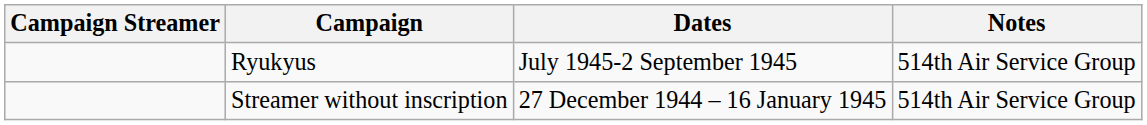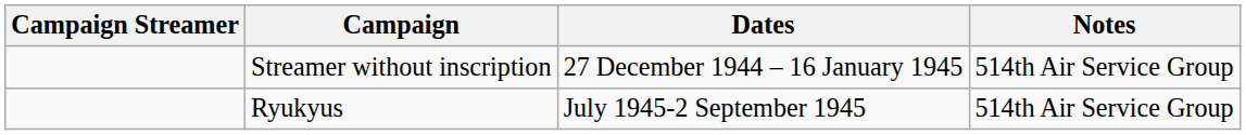 <table class="wikitable">
 <tr>
 <th>Campaign Streamer</th>
 <th>Campaign</th>
 <th>Dates</th>
 <th>Notes</th>
 </tr>
 <tr>
 <td></td>
+<td>Streamer without inscription</td>
+<td>27 December 1944 – 16 January 1945</td>
+<td>514th Air Service Group</td>
+</tr>
+<tr>
+<td></td>
 <td>Ryukyus</td>
 <td>July 1945-2 September 1945</td>
 <td>514th Air Service Group</td>
 </tr>
-<tr>
-<td></td>
-<td>Streamer without inscription</td>
-<td>27 December 1944 – 16 January 1945</td>
-<td>514th Air Service Group</td>
-</tr>
 </table>
